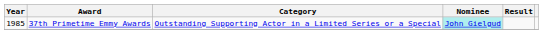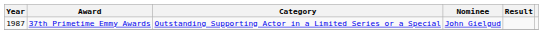 <table class="wikitable plainrowheaders" style="text-align:center;">
 <tr>
 <th>Year</th>
 <th>Award</th>
 <th>Category</th>
 <th>Nominee</th>
 <th>Result</th>
 <th></th>
 </tr>
 <tr>
-<td>1985</td>
+<td>1987</td>
 <td><a href='#'>37th Primetime Emmy Awards</a></td>
 <td><a href='#'>Outstanding Supporting Actor in a Limited Series or a Special</a></td>
-<td style="background: paleturquoise;"><a href='#'>John Gielgud</a></td>
+<td><a href='#'>John Gielgud</a></td>
 <td></td>
 <td></td>
 </tr>
 <tr>
 </tr>
 </table>
